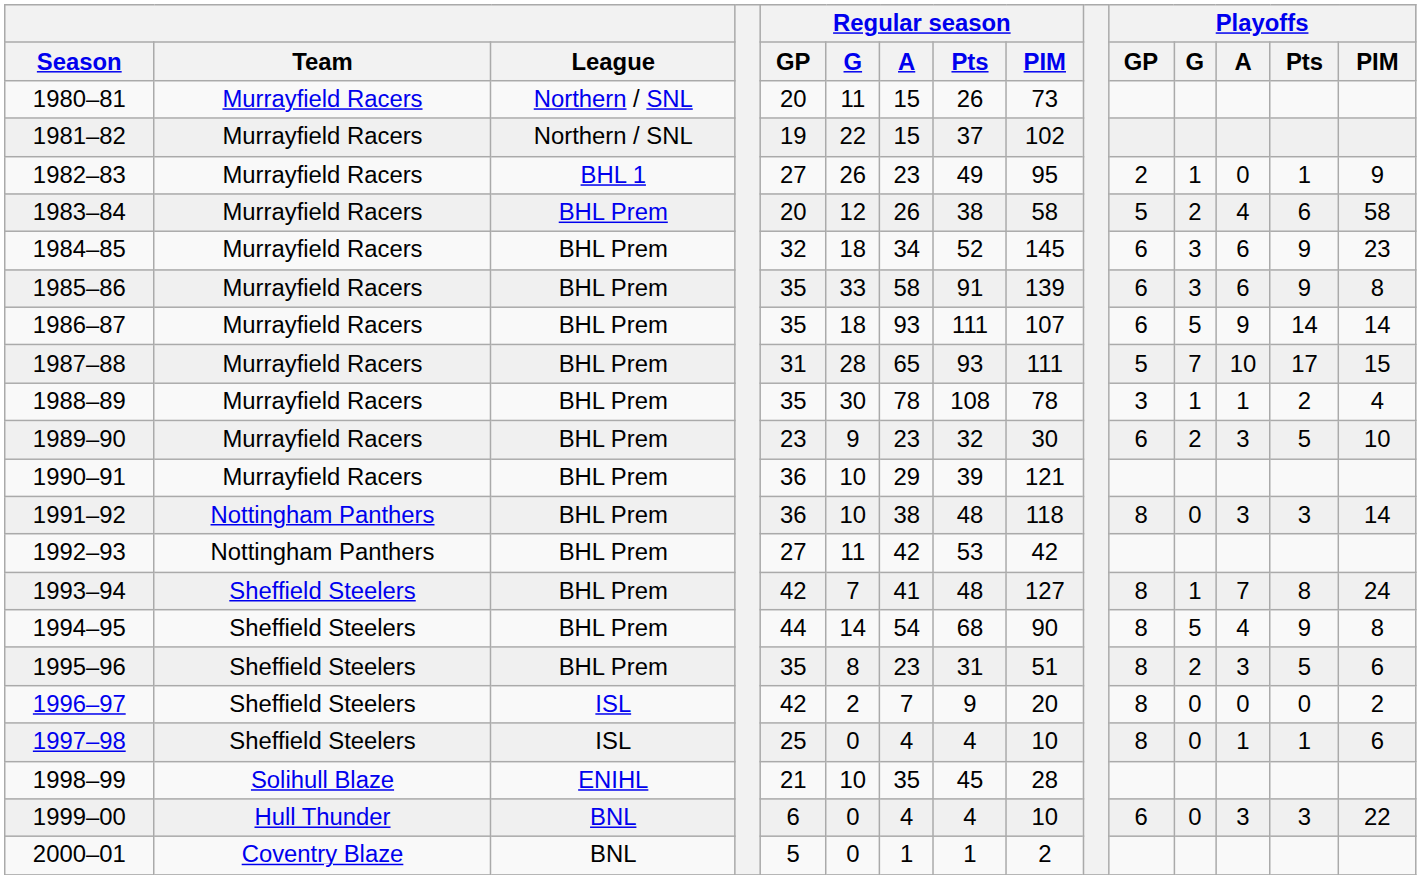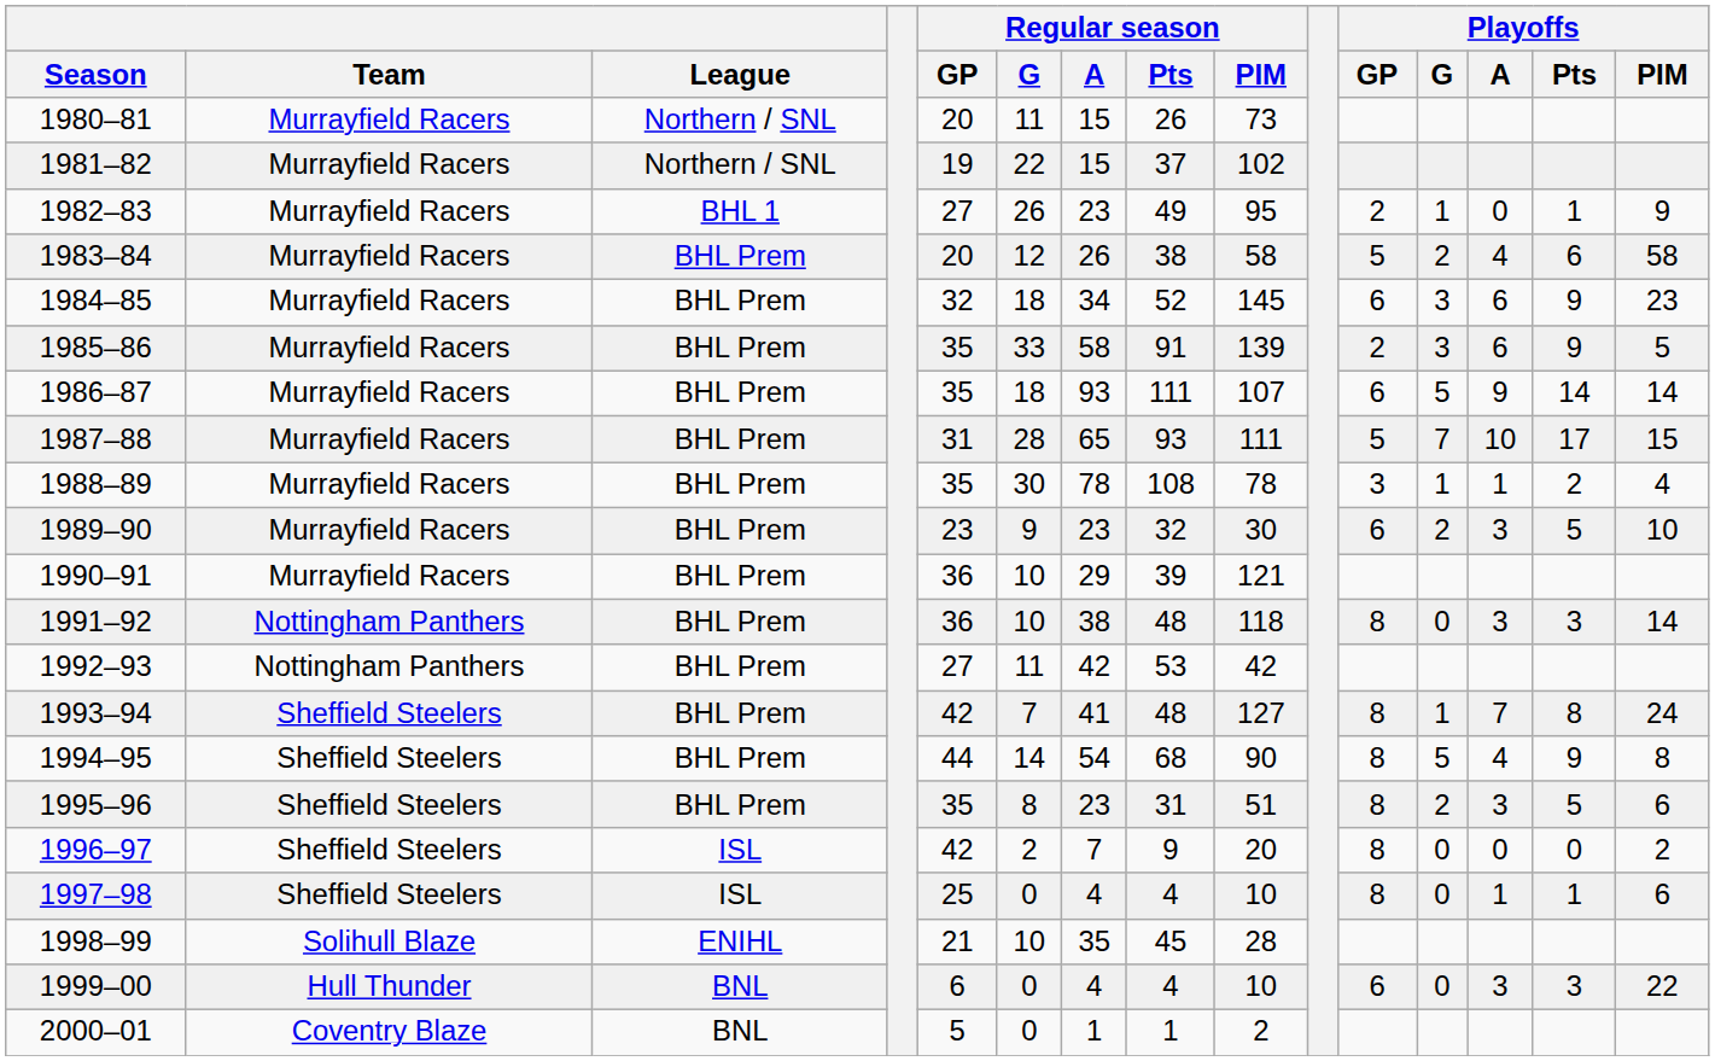 <table class="wikitable"| BORDER="0" CELLPADDING="1" CELLSPACING="0" width="75%" style="text-align:center">
 <tr bgcolor="#e0e0e0">
 <th colspan="3" bgcolor="#ffffff"> </th>
 <th rowspan="99" bgcolor="#ffffff"> </th>
 <th colspan="5"><a href='#'>Regular season</a></th>
 <th rowspan="99" bgcolor="#ffffff"> </th>
 <th colspan="5"><a href='#'>Playoffs</a></th>
 </tr>
 <tr bgcolor="#e0e0e0">
 <th><a href='#'>Season</a></th>
 <th>Team</th>
 <th>League</th>
 <th>GP</th>
 <th><a href='#'>G</a></th>
 <th><a href='#'>A</a></th>
 <th><a href='#'>Pts</a></th>
 <th><a href='#'>PIM</a></th>
 <th>GP</th>
 <th>G</th>
 <th>A</th>
 <th>Pts</th>
 <th>PIM</th>
 </tr>
 <tr ALIGN="center">
 <td>1980–81</td>
 <td><a href='#'>Murrayfield Racers</a></td>
 <td><a href='#'>Northern</a> / <a href='#'>SNL</a></td>
 <td>20</td>
 <td>11</td>
 <td>15</td>
 <td>26</td>
 <td>73</td>
 <td></td>
 <td></td>
 <td></td>
 <td></td>
 <td></td>
 </tr>
 <tr ALIGN="center" bgcolor="#f0f0f0">
 <td>1981–82</td>
 <td>Murrayfield Racers</td>
 <td>Northern / SNL</td>
 <td>19</td>
 <td>22</td>
 <td>15</td>
 <td>37</td>
 <td>102</td>
 <td></td>
 <td></td>
 <td></td>
 <td></td>
 <td></td>
 </tr>
 <tr ALIGN="center">
 <td>1982–83</td>
 <td>Murrayfield Racers</td>
 <td><a href='#'>BHL 1</a></td>
 <td>27</td>
 <td>26</td>
 <td>23</td>
 <td>49</td>
 <td>95</td>
 <td>2</td>
 <td>1</td>
 <td>0</td>
 <td>1</td>
 <td>9</td>
 </tr>
 <tr ALIGN="center" bgcolor="#f0f0f0">
 <td>1983–84</td>
 <td>Murrayfield Racers</td>
 <td><a href='#'>BHL Prem</a></td>
 <td>20</td>
 <td>12</td>
 <td>26</td>
 <td>38</td>
 <td>58</td>
 <td>5</td>
 <td>2</td>
 <td>4</td>
 <td>6</td>
 <td>58</td>
 </tr>
 <tr ALIGN="center">
 <td>1984–85</td>
 <td>Murrayfield Racers</td>
 <td>BHL Prem</td>
 <td>32</td>
 <td>18</td>
 <td>34</td>
 <td>52</td>
 <td>145</td>
 <td>6</td>
 <td>3</td>
 <td>6</td>
 <td>9</td>
 <td>23</td>
 </tr>
 <tr ALIGN="center" bgcolor="#f0f0f0">
 <td>1985–86</td>
 <td>Murrayfield Racers</td>
 <td>BHL Prem</td>
 <td>35</td>
 <td>33</td>
 <td>58</td>
 <td>91</td>
 <td>139</td>
-<td>6</td>
+<td>2</td>
 <td>3</td>
 <td>6</td>
 <td>9</td>
-<td>8</td>
+<td>5</td>
 </tr>
 <tr ALIGN="center">
 <td>1986–87</td>
 <td>Murrayfield Racers</td>
 <td>BHL Prem</td>
 <td>35</td>
 <td>18</td>
 <td>93</td>
 <td>111</td>
 <td>107</td>
 <td>6</td>
 <td>5</td>
 <td>9</td>
 <td>14</td>
 <td>14</td>
 </tr>
 <tr ALIGN="center" bgcolor="#f0f0f0">
 <td>1987–88</td>
 <td>Murrayfield Racers</td>
 <td>BHL Prem</td>
 <td>31</td>
 <td>28</td>
 <td>65</td>
 <td>93</td>
 <td>111</td>
 <td>5</td>
 <td>7</td>
 <td>10</td>
 <td>17</td>
 <td>15</td>
 </tr>
 <tr ALIGN="center">
 <td>1988–89</td>
 <td>Murrayfield Racers</td>
 <td>BHL Prem</td>
 <td>35</td>
 <td>30</td>
 <td>78</td>
 <td>108</td>
 <td>78</td>
 <td>3</td>
 <td>1</td>
 <td>1</td>
 <td>2</td>
 <td>4</td>
 </tr>
 <tr ALIGN="center" bgcolor="#f0f0f0">
 <td>1989–90</td>
 <td>Murrayfield Racers</td>
 <td>BHL Prem</td>
 <td>23</td>
 <td>9</td>
 <td>23</td>
 <td>32</td>
 <td>30</td>
 <td>6</td>
 <td>2</td>
 <td>3</td>
 <td>5</td>
 <td>10</td>
 </tr>
 <tr ALIGN="center">
 <td>1990–91</td>
 <td>Murrayfield Racers</td>
 <td>BHL Prem</td>
 <td>36</td>
 <td>10</td>
 <td>29</td>
 <td>39</td>
 <td>121</td>
 <td></td>
 <td></td>
 <td></td>
 <td></td>
 <td></td>
 </tr>
 <tr ALIGN="center" bgcolor="#f0f0f0">
 <td>1991–92</td>
 <td><a href='#'>Nottingham Panthers</a></td>
 <td>BHL Prem</td>
 <td>36</td>
 <td>10</td>
 <td>38</td>
 <td>48</td>
 <td>118</td>
 <td>8</td>
 <td>0</td>
 <td>3</td>
 <td>3</td>
 <td>14</td>
 </tr>
 <tr ALIGN="center">
 <td>1992–93</td>
 <td>Nottingham Panthers</td>
 <td>BHL Prem</td>
 <td>27</td>
 <td>11</td>
 <td>42</td>
 <td>53</td>
 <td>42</td>
 <td></td>
 <td></td>
 <td></td>
 <td></td>
 <td></td>
 </tr>
 <tr ALIGN="center" bgcolor="#f0f0f0">
 <td>1993–94</td>
 <td><a href='#'>Sheffield Steelers</a></td>
 <td>BHL Prem</td>
 <td>42</td>
 <td>7</td>
 <td>41</td>
 <td>48</td>
 <td>127</td>
 <td>8</td>
 <td>1</td>
 <td>7</td>
 <td>8</td>
 <td>24</td>
 </tr>
 <tr ALIGN="center">
 <td>1994–95</td>
 <td>Sheffield Steelers</td>
 <td>BHL Prem</td>
 <td>44</td>
 <td>14</td>
 <td>54</td>
 <td>68</td>
 <td>90</td>
 <td>8</td>
 <td>5</td>
 <td>4</td>
 <td>9</td>
 <td>8</td>
 </tr>
 <tr ALIGN="center" bgcolor="#f0f0f0">
 <td>1995–96</td>
 <td>Sheffield Steelers</td>
 <td>BHL Prem</td>
 <td>35</td>
 <td>8</td>
 <td>23</td>
 <td>31</td>
 <td>51</td>
 <td>8</td>
 <td>2</td>
 <td>3</td>
 <td>5</td>
 <td>6</td>
 </tr>
 <tr ALIGN="center">
 <td><a href='#'>1996–97</a></td>
 <td>Sheffield Steelers</td>
 <td><a href='#'>ISL</a></td>
 <td>42</td>
 <td>2</td>
 <td>7</td>
 <td>9</td>
 <td>20</td>
 <td>8</td>
 <td>0</td>
 <td>0</td>
 <td>0</td>
 <td>2</td>
 </tr>
 <tr ALIGN="center" bgcolor="#f0f0f0">
 <td><a href='#'>1997–98</a></td>
 <td>Sheffield Steelers</td>
 <td>ISL</td>
 <td>25</td>
 <td>0</td>
 <td>4</td>
 <td>4</td>
 <td>10</td>
 <td>8</td>
 <td>0</td>
 <td>1</td>
 <td>1</td>
 <td>6</td>
 </tr>
 <tr ALIGN="center">
 <td>1998–99</td>
 <td><a href='#'>Solihull Blaze</a></td>
 <td><a href='#'>ENIHL</a></td>
 <td>21</td>
 <td>10</td>
 <td>35</td>
 <td>45</td>
 <td>28</td>
 <td></td>
 <td></td>
 <td></td>
 <td></td>
 <td></td>
 </tr>
 <tr ALIGN="center" bgcolor="#f0f0f0">
 <td>1999–00</td>
 <td><a href='#'>Hull Thunder</a></td>
 <td><a href='#'>BNL</a></td>
 <td>6</td>
 <td>0</td>
 <td>4</td>
 <td>4</td>
 <td>10</td>
 <td>6</td>
 <td>0</td>
 <td>3</td>
 <td>3</td>
 <td>22</td>
 </tr>
 <tr ALIGN="center">
 <td>2000–01</td>
 <td><a href='#'>Coventry Blaze</a></td>
 <td>BNL</td>
 <td>5</td>
 <td>0</td>
 <td>1</td>
 <td>1</td>
 <td>2</td>
 <td></td>
 <td></td>
 <td></td>
 <td></td>
 <td></td>
 </tr>
 </table>
